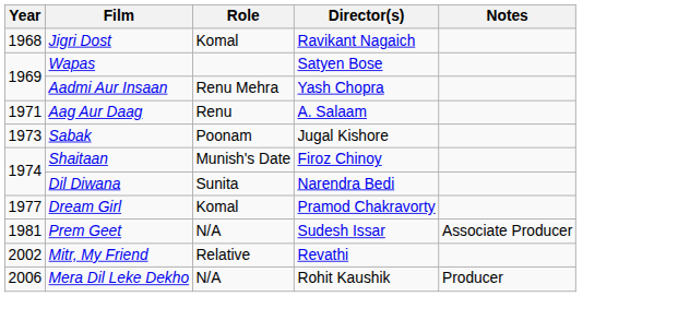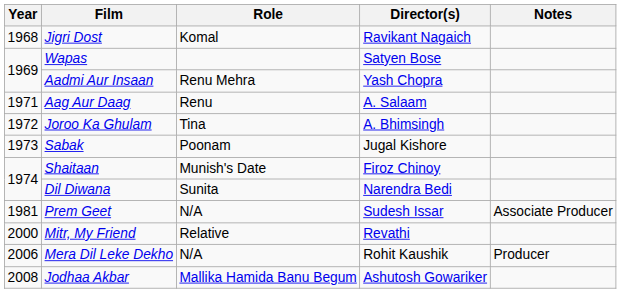 <table class="wikitable plainrowheaders sortable" style="margin-right: 0;">
 <tr>
 <th scope="col">Year</th>
 <th scope="col">Film</th>
 <th scope="col">Role</th>
 <th scope="col">Director(s)</th>
 <th scope="col">Notes</th>
 </tr>
 <tr>
 <td>1968</td>
 <td><em><a href='#'>Jigri Dost</a> </em></td>
 <td>Komal</td>
 <td><a href='#'>Ravikant Nagaich</a></td>
 <td></td>
 </tr>
 <tr>
 <td rowspan="2">1969</td>
 <td><em><a href='#'>Wapas</a></em></td>
 <td></td>
 <td><a href='#'>Satyen Bose</a></td>
 <td></td>
 </tr>
 <tr>
 <td><em><a href='#'>Aadmi Aur Insaan</a></em></td>
 <td>Renu Mehra</td>
 <td><a href='#'>Yash Chopra</a></td>
 <td></td>
 </tr>
 <tr>
 <td>1971</td>
 <td><em><a href='#'>Aag Aur Daag</a></em></td>
 <td>Renu</td>
 <td><a href='#'>A. Salaam</a></td>
 <td></td>
 </tr>
 <tr>
+<td>1972</td>
+<td><em><a href='#'>Joroo Ka Ghulam</a></em></td>
+<td>Tina</td>
+<td><a href='#'>A. Bhimsingh</a></td>
+<td></td>
+</tr>
+<tr>
 <td>1973</td>
 <td><em><a href='#'>Sabak</a></em></td>
 <td>Poonam</td>
 <td>Jugal Kishore</td>
 <td></td>
 </tr>
 <tr>
 <td rowspan="2">1974</td>
 <td><em><a href='#'>Shaitaan</a></em></td>
 <td>Munish's Date</td>
 <td><a href='#'>Firoz Chinoy</a></td>
 <td></td>
 </tr>
 <tr>
 <td><em><a href='#'>Dil Diwana</a></em></td>
 <td>Sunita</td>
 <td><a href='#'>Narendra Bedi</a></td>
 <td></td>
 </tr>
 <tr>
-<td>1977</td>
-<td><em><a href='#'>Dream Girl</a></em></td>
-<td>Komal</td>
-<td><a href='#'>Pramod Chakravorty</a></td>
-<td></td>
-</tr>
-<tr>
 <td>1981</td>
 <td><em><a href='#'>Prem Geet</a></em></td>
 <td>N/A</td>
 <td><a href='#'>Sudesh Issar</a></td>
 <td>Associate Producer</td>
 </tr>
 <tr>
-<td>2002</td>
+<td>2000</td>
 <td><em><a href='#'>Mitr, My Friend</a></em></td>
 <td>Relative</td>
 <td><a href='#'>Revathi</a></td>
 <td></td>
 </tr>
 <tr>
 <td>2006</td>
 <td><em><a href='#'>Mera Dil Leke Dekho</a></em></td>
 <td>N/A</td>
 <td>Rohit Kaushik</td>
 <td>Producer</td>
 </tr>
+<tr>
+<td>2008</td>
+<td><em><a href='#'>Jodhaa Akbar</a></em></td>
+<td><a href='#'>Mallika Hamida Banu Begum</a></td>
+<td><a href='#'>Ashutosh Gowariker</a></td>
+<td></td>
+</tr>
 </table>
